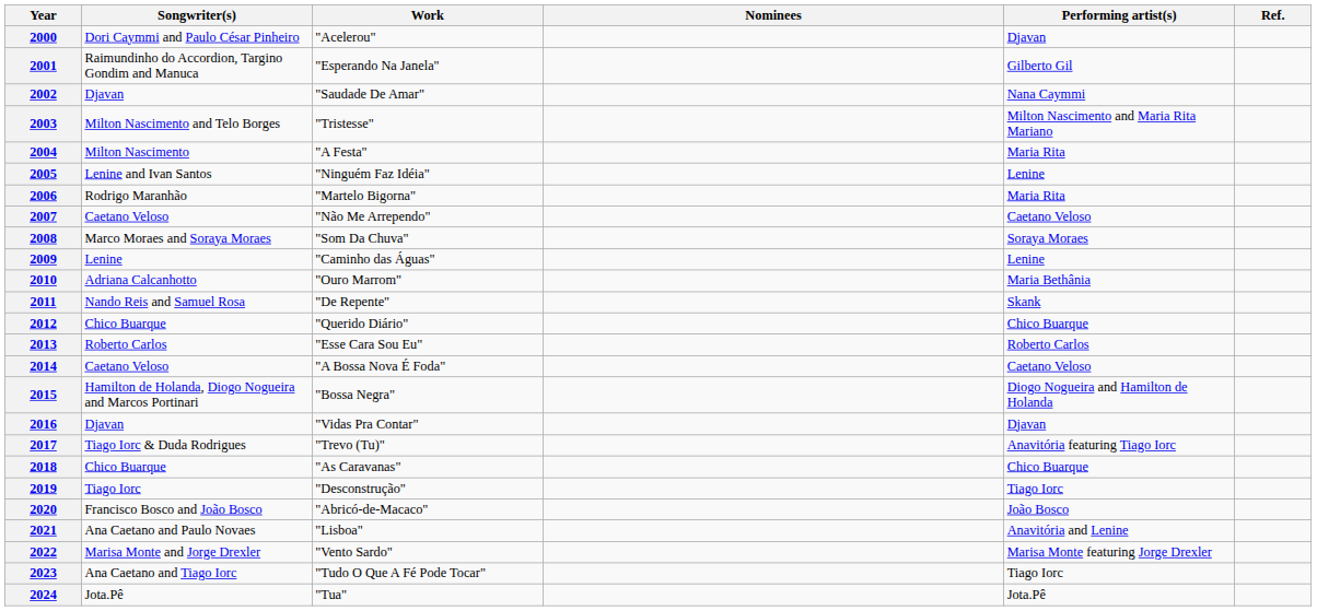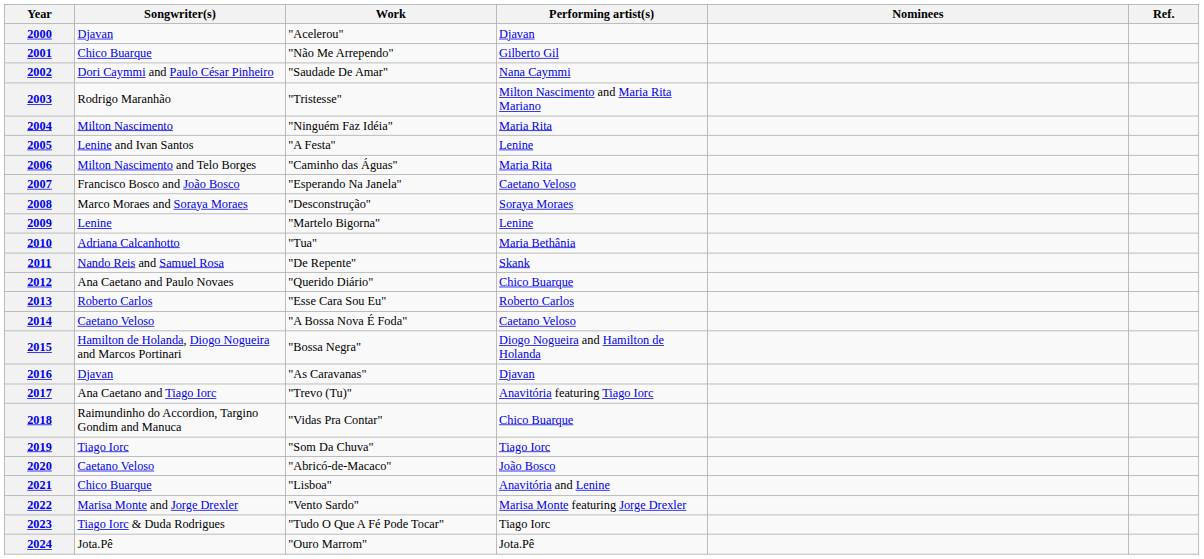 <table class="wikitable plainrowheaders sortable" style="width:98%">
 <tr>
 <th scope="col" width="5%">Year</th>
 <th scope="col" width="15%">Songwriter(s)</th>
 <th scope="col" width="15%">Work</th>
+<th scope="col" width="15%">Performing artist(s)</th>
 <th scope="col" class="unsortable" width="30%">Nominees</th>
-<th scope="col" width="15%">Performing artist(s)</th>
 <th scope="col" class="unsortable" width="5%">Ref.</th>
 </tr>
 <tr>
 <th><a href='#'>2000</a></th>
-<td><a href='#'>Dori Caymmi</a> and <a href='#'>Paulo César Pinheiro</a></td>
+<td><a href='#'>Djavan</a></td>
 <td>"Acelerou"</td>
+<td><a href='#'>Djavan</a></td>
 <td></td>
-<td><a href='#'>Djavan</a></td>
 <td></td>
 </tr>
 <tr>
 <th><a href='#'>2001</a></th>
-<td>Raimundinho do Accordion, Targino Gondim and Manuca</td>
-<td>"Esperando Na Janela"</td>
+<td><a href='#'>Chico Buarque</a></td>
+<td>"Não Me Arrependo"</td>
+<td><a href='#'>Gilberto Gil</a></td>
 <td></td>
-<td><a href='#'>Gilberto Gil</a></td>
 <td></td>
 </tr>
 <tr>
 <th><a href='#'>2002</a></th>
-<td><a href='#'>Djavan</a></td>
+<td><a href='#'>Dori Caymmi</a> and <a href='#'>Paulo César Pinheiro</a></td>
 <td>"Saudade De Amar"</td>
+<td><a href='#'>Nana Caymmi</a></td>
 <td></td>
-<td><a href='#'>Nana Caymmi</a></td>
 <td></td>
 </tr>
 <tr>
 <th><a href='#'>2003</a></th>
-<td><a href='#'>Milton Nascimento</a> and Telo Borges</td>
+<td>Rodrigo Maranhão</td>
 <td>"Tristesse"</td>
+<td><a href='#'>Milton Nascimento</a> and <a href='#'>Maria Rita Mariano</a></td>
 <td></td>
-<td><a href='#'>Milton Nascimento</a> and <a href='#'>Maria Rita Mariano</a></td>
 <td></td>
 </tr>
 <tr>
 <th><a href='#'>2004</a></th>
 <td><a href='#'>Milton Nascimento</a></td>
-<td>"A Festa"</td>
+<td>"Ninguém Faz Idéia"</td>
+<td><a href='#'>Maria Rita</a></td>
 <td></td>
-<td><a href='#'>Maria Rita</a></td>
 <td></td>
 </tr>
 <tr>
 <th><a href='#'>2005</a></th>
 <td><a href='#'>Lenine</a> and Ivan Santos</td>
-<td>"Ninguém Faz Idéia"</td>
+<td>"A Festa"</td>
+<td><a href='#'>Lenine</a></td>
 <td></td>
-<td><a href='#'>Lenine</a></td>
 <td></td>
 </tr>
 <tr>
 <th><a href='#'>2006</a></th>
-<td>Rodrigo Maranhão</td>
-<td>"Martelo Bigorna"</td>
+<td><a href='#'>Milton Nascimento</a> and Telo Borges</td>
+<td>"Caminho das Águas"</td>
+<td><a href='#'>Maria Rita</a></td>
 <td></td>
-<td><a href='#'>Maria Rita</a></td>
 <td></td>
 </tr>
 <tr>
 <th><a href='#'>2007</a></th>
+<td>Francisco Bosco and <a href='#'>João Bosco</a></td>
+<td>"Esperando Na Janela"</td>
 <td><a href='#'>Caetano Veloso</a></td>
-<td>"Não Me Arrependo"</td>
 <td></td>
-<td><a href='#'>Caetano Veloso</a></td>
 <td></td>
 </tr>
 <tr>
 <th><a href='#'>2008</a></th>
 <td>Marco Moraes and <a href='#'>Soraya Moraes</a></td>
-<td>"Som Da Chuva"</td>
+<td>"Desconstrução"</td>
+<td><a href='#'>Soraya Moraes</a></td>
 <td></td>
-<td><a href='#'>Soraya Moraes</a></td>
 <td></td>
 </tr>
 <tr>
 <th><a href='#'>2009</a></th>
 <td><a href='#'>Lenine</a></td>
-<td>"Caminho das Águas"</td>
+<td>"Martelo Bigorna"</td>
+<td><a href='#'>Lenine</a></td>
 <td></td>
-<td><a href='#'>Lenine</a></td>
 <td></td>
 </tr>
 <tr>
 <th><a href='#'>2010</a></th>
 <td><a href='#'>Adriana Calcanhotto</a></td>
-<td>"Ouro Marrom"</td>
+<td>"Tua"</td>
+<td><a href='#'>Maria Bethânia</a></td>
 <td></td>
-<td><a href='#'>Maria Bethânia</a></td>
 <td></td>
 </tr>
 <tr>
 <th><a href='#'>2011</a></th>
 <td><a href='#'>Nando Reis</a> and <a href='#'>Samuel Rosa</a></td>
 <td>"De Repente"</td>
+<td><a href='#'>Skank</a></td>
 <td></td>
-<td><a href='#'>Skank</a></td>
 <td></td>
 </tr>
 <tr>
 <th><a href='#'>2012</a></th>
+<td>Ana Caetano and Paulo Novaes</td>
+<td>"Querido Diário"</td>
 <td><a href='#'>Chico Buarque</a></td>
-<td>"Querido Diário"</td>
 <td></td>
-<td><a href='#'>Chico Buarque</a></td>
 <td></td>
 </tr>
 <tr>
 <th><a href='#'>2013</a></th>
 <td><a href='#'>Roberto Carlos</a></td>
 <td>"Esse Cara Sou Eu"</td>
+<td><a href='#'>Roberto Carlos</a></td>
 <td></td>
-<td><a href='#'>Roberto Carlos</a></td>
 <td></td>
 </tr>
 <tr>
 <th><a href='#'>2014</a></th>
 <td><a href='#'>Caetano Veloso</a></td>
 <td>"A Bossa Nova É Foda"</td>
+<td><a href='#'>Caetano Veloso</a></td>
 <td></td>
-<td><a href='#'>Caetano Veloso</a></td>
 <td></td>
 </tr>
 <tr>
 <th><a href='#'>2015</a></th>
 <td><a href='#'>Hamilton de Holanda</a>, <a href='#'>Diogo Nogueira</a> and Marcos Portinari</td>
 <td>"Bossa Negra"</td>
+<td><a href='#'>Diogo Nogueira</a> and <a href='#'>Hamilton de Holanda</a></td>
 <td></td>
-<td><a href='#'>Diogo Nogueira</a> and <a href='#'>Hamilton de Holanda</a></td>
 <td></td>
 </tr>
 <tr>
 <th><a href='#'>2016</a></th>
 <td><a href='#'>Djavan</a></td>
-<td>"Vidas Pra Contar"</td>
+<td>"As Caravanas"</td>
+<td><a href='#'>Djavan</a></td>
 <td></td>
-<td><a href='#'>Djavan</a></td>
 <td></td>
 </tr>
 <tr>
 <th><a href='#'>2017</a></th>
-<td><a href='#'>Tiago Iorc</a> & Duda Rodrigues</td>
+<td>Ana Caetano and <a href='#'>Tiago Iorc</a></td>
 <td>"Trevo (Tu)"</td>
+<td><a href='#'>Anavitória</a> featuring <a href='#'>Tiago Iorc</a></td>
 <td></td>
-<td><a href='#'>Anavitória</a> featuring <a href='#'>Tiago Iorc</a></td>
 <td></td>
 </tr>
 <tr>
 <th><a href='#'>2018</a></th>
+<td>Raimundinho do Accordion, Targino Gondim and Manuca</td>
+<td>"Vidas Pra Contar"</td>
 <td><a href='#'>Chico Buarque</a></td>
-<td>"As Caravanas"</td>
 <td></td>
-<td><a href='#'>Chico Buarque</a></td>
 <td></td>
 </tr>
 <tr>
 <th><a href='#'>2019</a></th>
 <td><a href='#'>Tiago Iorc</a></td>
-<td>"Desconstrução"</td>
+<td>"Som Da Chuva"</td>
+<td><a href='#'>Tiago Iorc</a></td>
 <td></td>
-<td><a href='#'>Tiago Iorc</a></td>
 <td></td>
 </tr>
 <tr>
 <th><a href='#'>2020</a></th>
-<td>Francisco Bosco and <a href='#'>João Bosco</a></td>
+<td><a href='#'>Caetano Veloso</a></td>
 <td>"Abricó-de-Macaco"</td>
+<td><a href='#'>João Bosco</a></td>
 <td></td>
-<td><a href='#'>João Bosco</a></td>
 <td></td>
 </tr>
 <tr>
 <th style="text-align:center;"><a href='#'>2021</a></th>
-<td>Ana Caetano and Paulo Novaes</td>
+<td><a href='#'>Chico Buarque</a></td>
 <td>"Lisboa"</td>
+<td><a href='#'>Anavitória</a> and <a href='#'>Lenine</a></td>
 <td></td>
-<td><a href='#'>Anavitória</a> and <a href='#'>Lenine</a></td>
 <td></td>
 </tr>
 <tr>
 <th style="text-align:center;" scope="row"><a href='#'><strong>2022</strong></a></th>
 <td><a href='#'>Marisa Monte</a> and <a href='#'>Jorge Drexler</a></td>
 <td>"Vento Sardo"</td>
+<td><a href='#'>Marisa Monte</a> featuring <a href='#'>Jorge Drexler</a></td>
 <td></td>
-<td><a href='#'>Marisa Monte</a> featuring <a href='#'>Jorge Drexler</a></td>
 <td></td>
 </tr>
 <tr>
 <th style="text-align:center;" scope="row"><a href='#'><strong>2023</strong></a></th>
-<td>Ana Caetano and <a href='#'>Tiago Iorc</a></td>
+<td><a href='#'>Tiago Iorc</a> & Duda Rodrigues</td>
 <td>"Tudo O Que A Fé Pode Tocar"</td>
+<td>Tiago Iorc</td>
 <td></td>
-<td>Tiago Iorc</td>
 <td style="text-align:center;"></td>
 </tr>
 <tr>
 <th style="text-align:center;" scope="row"><a href='#'><strong>2024</strong></a></th>
 <td>Jota.Pê</td>
-<td>"Tua"</td>
+<td>"Ouro Marrom"</td>
+<td>Jota.Pê</td>
 <td></td>
-<td>Jota.Pê</td>
 <td align="center"></td>
 </tr>
 </table>
